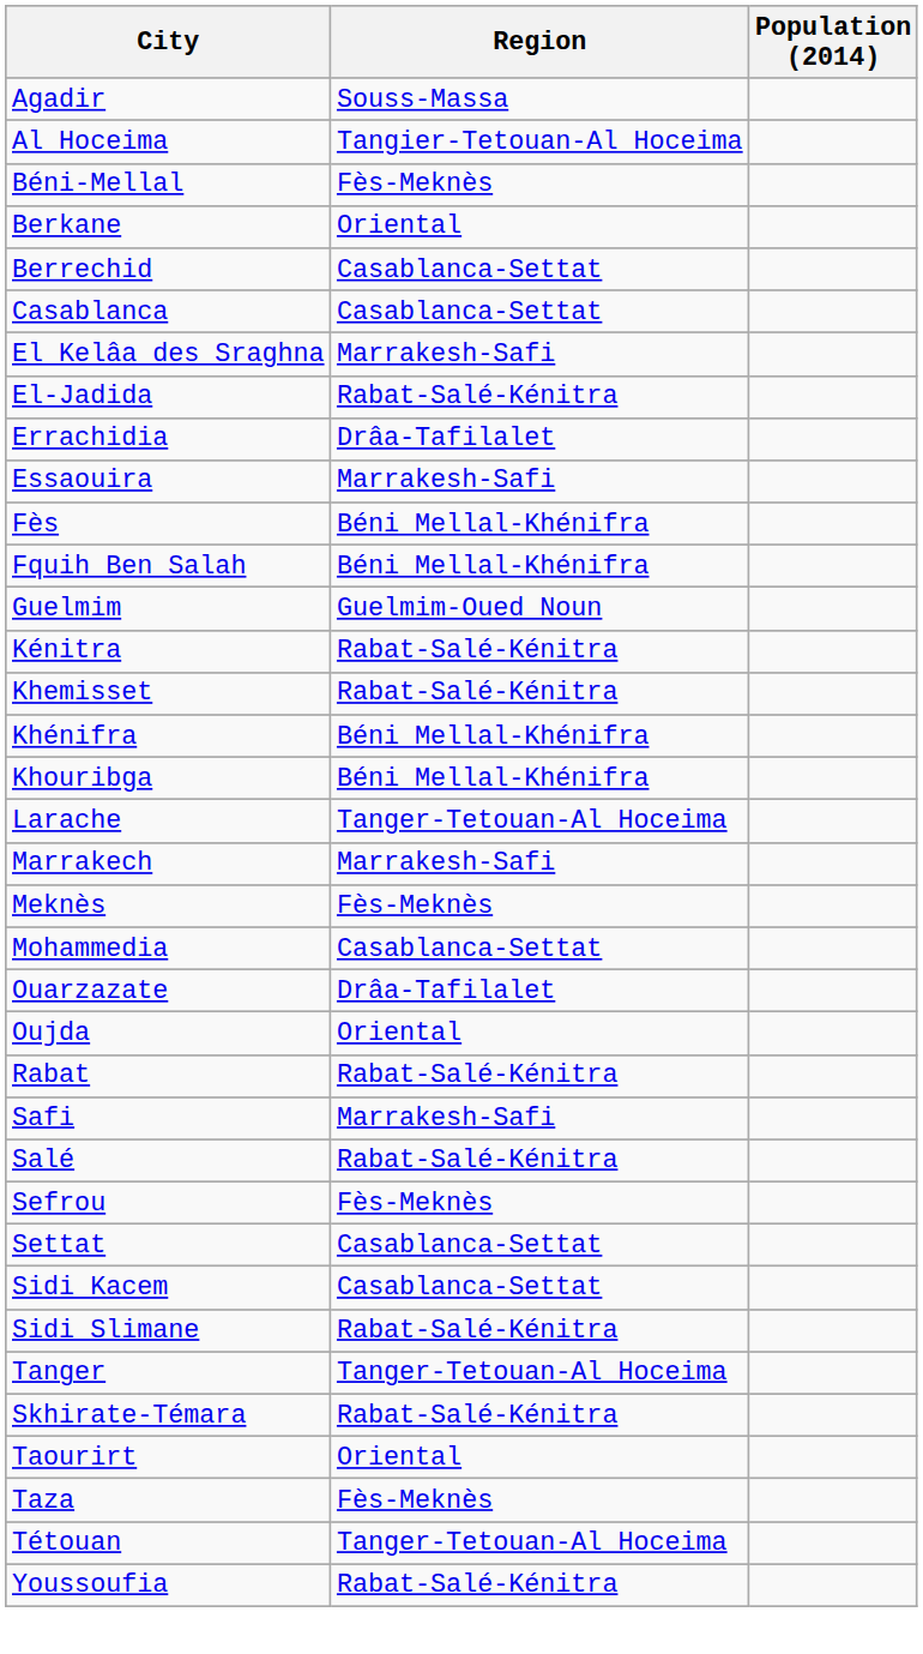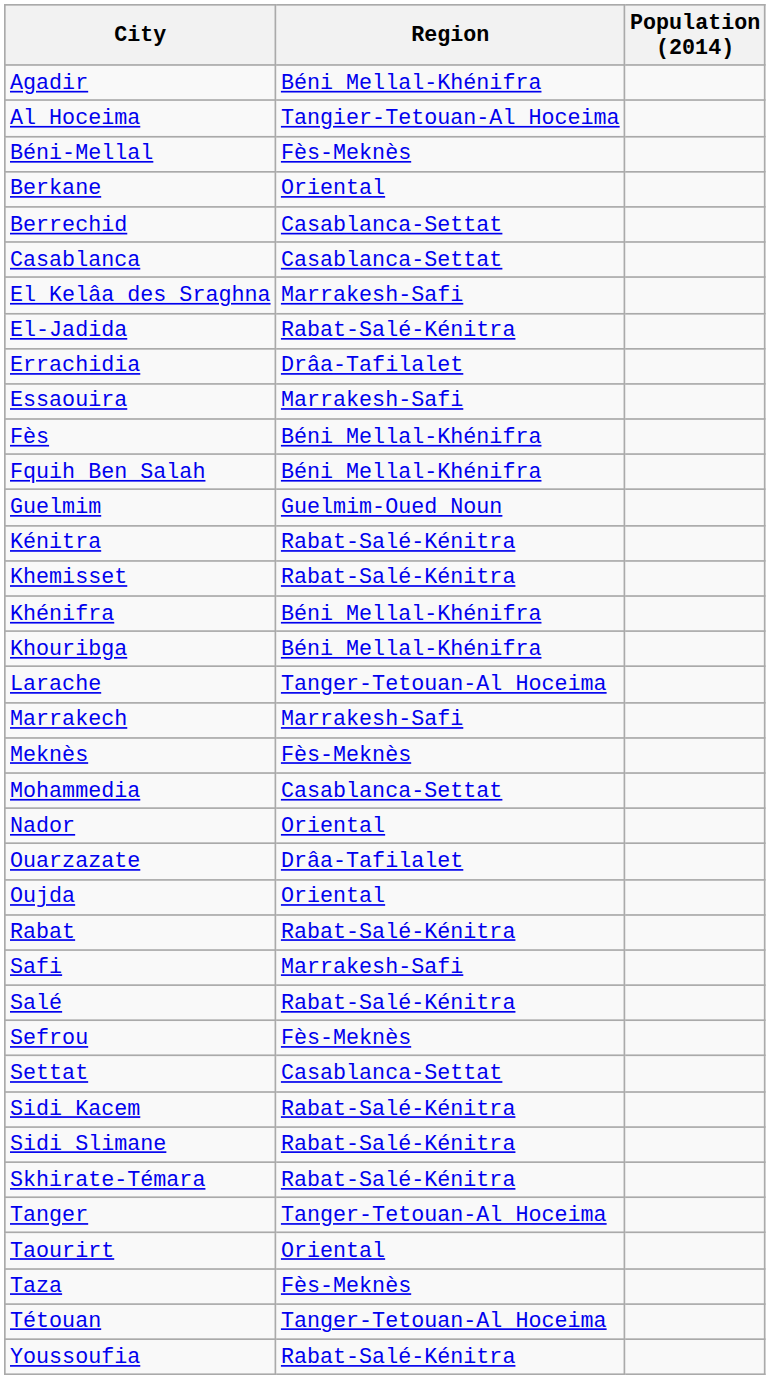 <table class="wikitable sortable sticky-header col3right">
 <tr>
 <th>City</th>
 <th>Region</th>
 <th>Population<br>(2014)</th>
 </tr>
 <tr>
 <td><a href='#'>Agadir</a></td>
-<td><a href='#'>Souss-Massa</a></td>
+<td><a href='#'>Béni Mellal-Khénifra</a></td>
 <td></td>
 </tr>
 <tr>
 <td><a href='#'>Al Hoceima</a></td>
 <td><a href='#'>Tangier-Tetouan-Al Hoceima</a></td>
 <td></td>
 </tr>
 <tr>
 <td><a href='#'>Béni-Mellal</a></td>
 <td><a href='#'>Fès-Meknès</a></td>
 <td></td>
 </tr>
 <tr>
 <td><a href='#'>Berkane</a></td>
 <td><a href='#'>Oriental</a></td>
 <td></td>
 </tr>
 <tr>
 <td><a href='#'>Berrechid</a></td>
 <td><a href='#'>Casablanca-Settat</a></td>
 <td></td>
 </tr>
 <tr>
 <td><a href='#'>Casablanca</a></td>
 <td><a href='#'>Casablanca-Settat</a></td>
 <td></td>
 </tr>
 <tr>
 <td><a href='#'>El Kelâa des Sraghna</a></td>
 <td><a href='#'>Marrakesh-Safi</a></td>
 <td></td>
 </tr>
 <tr>
 <td><a href='#'>El-Jadida</a></td>
 <td><a href='#'>Rabat-Salé-Kénitra</a></td>
 <td></td>
 </tr>
 <tr>
 <td><a href='#'>Errachidia</a></td>
 <td><a href='#'>Drâa-Tafilalet</a></td>
 <td></td>
 </tr>
 <tr>
 <td><a href='#'>Essaouira</a></td>
 <td><a href='#'>Marrakesh-Safi</a></td>
 <td></td>
 </tr>
 <tr>
 <td><a href='#'>Fès</a></td>
 <td><a href='#'>Béni Mellal-Khénifra</a></td>
 <td></td>
 </tr>
 <tr>
 <td><a href='#'>Fquih Ben Salah</a></td>
 <td><a href='#'>Béni Mellal-Khénifra</a></td>
 <td></td>
 </tr>
 <tr>
 <td><a href='#'>Guelmim</a></td>
 <td><a href='#'>Guelmim-Oued Noun</a></td>
 <td></td>
 </tr>
 <tr>
 <td><a href='#'>Kénitra</a></td>
 <td><a href='#'>Rabat-Salé-Kénitra</a></td>
 <td></td>
 </tr>
 <tr>
 <td><a href='#'>Khemisset</a></td>
 <td><a href='#'>Rabat-Salé-Kénitra</a></td>
 <td></td>
 </tr>
 <tr>
 <td><a href='#'>Khénifra</a></td>
 <td><a href='#'>Béni Mellal-Khénifra</a></td>
 <td></td>
 </tr>
 <tr>
 <td><a href='#'>Khouribga</a></td>
 <td><a href='#'>Béni Mellal-Khénifra</a></td>
 <td></td>
 </tr>
 <tr>
 <td><a href='#'>Larache</a></td>
 <td><a href='#'>Tanger-Tetouan-Al Hoceima</a></td>
 <td></td>
 </tr>
 <tr>
 <td><a href='#'>Marrakech</a></td>
 <td><a href='#'>Marrakesh-Safi</a></td>
 <td></td>
 </tr>
 <tr>
 <td><a href='#'>Meknès</a></td>
 <td><a href='#'>Fès-Meknès</a></td>
 <td></td>
 </tr>
 <tr>
 <td><a href='#'>Mohammedia</a></td>
 <td><a href='#'>Casablanca-Settat</a></td>
 <td></td>
 </tr>
 <tr>
+<td><a href='#'>Nador</a></td>
+<td><a href='#'>Oriental</a></td>
+<td></td>
+</tr>
+<tr>
 <td><a href='#'>Ouarzazate</a></td>
 <td><a href='#'>Drâa-Tafilalet</a></td>
 <td></td>
 </tr>
 <tr>
 <td><a href='#'>Oujda</a></td>
 <td><a href='#'>Oriental</a></td>
 <td></td>
 </tr>
 <tr>
 <td><a href='#'>Rabat</a></td>
 <td><a href='#'>Rabat-Salé-Kénitra</a></td>
 <td></td>
 </tr>
 <tr>
 <td><a href='#'>Safi</a></td>
 <td><a href='#'>Marrakesh-Safi</a></td>
 <td></td>
 </tr>
 <tr>
 <td><a href='#'>Salé</a></td>
 <td><a href='#'>Rabat-Salé-Kénitra</a></td>
 <td></td>
 </tr>
 <tr>
 <td><a href='#'>Sefrou</a></td>
 <td><a href='#'>Fès-Meknès</a></td>
 <td></td>
 </tr>
 <tr>
 <td><a href='#'>Settat</a></td>
 <td><a href='#'>Casablanca-Settat</a></td>
 <td></td>
 </tr>
 <tr>
 <td><a href='#'>Sidi Kacem</a></td>
-<td><a href='#'>Casablanca-Settat</a></td>
+<td><a href='#'>Rabat-Salé-Kénitra</a></td>
 <td></td>
 </tr>
 <tr>
 <td><a href='#'>Sidi Slimane</a></td>
 <td><a href='#'>Rabat-Salé-Kénitra</a></td>
 <td></td>
 </tr>
 <tr>
-<td><a href='#'>Tanger</a></td>
-<td><a href='#'>Tanger-Tetouan-Al Hoceima</a></td>
+<td><a href='#'>Skhirate-Témara</a></td>
+<td><a href='#'>Rabat-Salé-Kénitra</a></td>
 <td></td>
 </tr>
 <tr>
-<td><a href='#'>Skhirate-Témara</a></td>
-<td><a href='#'>Rabat-Salé-Kénitra</a></td>
+<td><a href='#'>Tanger</a></td>
+<td><a href='#'>Tanger-Tetouan-Al Hoceima</a></td>
 <td></td>
 </tr>
 <tr>
 <td><a href='#'>Taourirt</a></td>
 <td><a href='#'>Oriental</a></td>
 <td></td>
 </tr>
 <tr>
 <td><a href='#'>Taza</a></td>
 <td><a href='#'>Fès-Meknès</a></td>
 <td></td>
 </tr>
 <tr>
 <td><a href='#'>Tétouan</a></td>
 <td><a href='#'>Tanger-Tetouan-Al Hoceima</a></td>
 <td></td>
 </tr>
 <tr>
 <td><a href='#'>Youssoufia</a></td>
 <td><a href='#'>Rabat-Salé-Kénitra</a></td>
 <td></td>
 </tr>
 </table>
